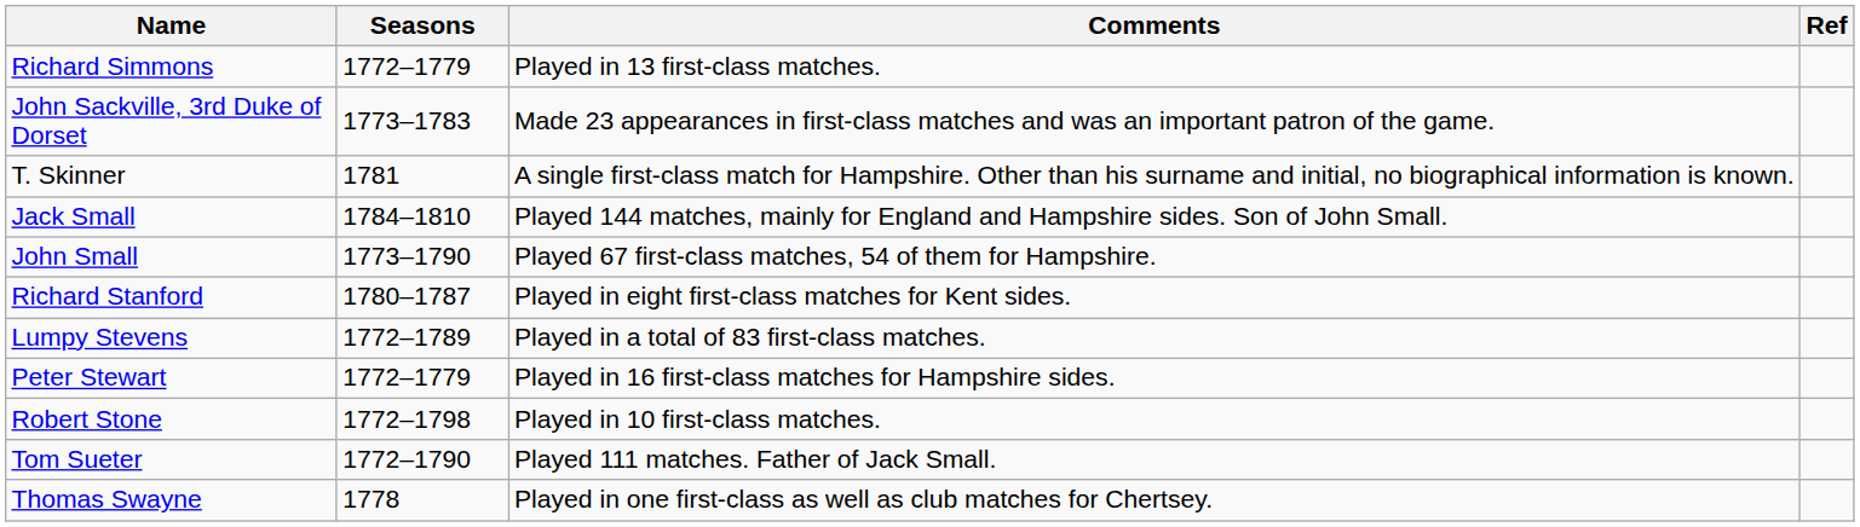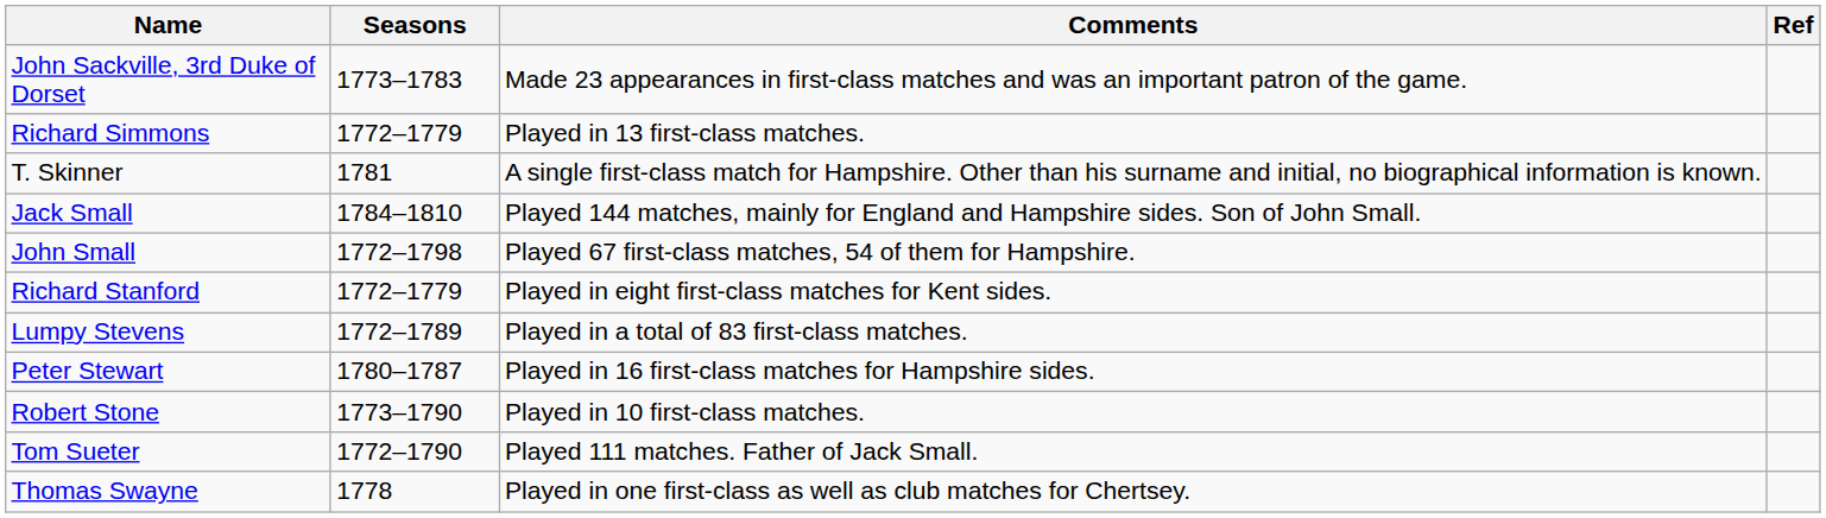 <table class="wikitable">
 <tr>
 <th style="width:200px">Name</th>
 <th style="width: 100px">Seasons</th>
 <th>Comments</th>
 <th>Ref</th>
 </tr>
 <tr>
+<td><a href='#'>John Sackville, 3rd Duke of Dorset</a></td>
+<td>1773–1783</td>
+<td>Made 23 appearances in first-class matches and was an important patron of the game.</td>
+<td></td>
+</tr>
+<tr>
 <td><a href='#'>Richard Simmons</a></td>
 <td>1772–1779</td>
 <td>Played in 13 first-class matches.</td>
-<td></td>
-</tr>
-<tr>
-<td><a href='#'>John Sackville, 3rd Duke of Dorset</a></td>
-<td>1773–1783</td>
-<td>Made 23 appearances in first-class matches and was an important patron of the game.</td>
 <td></td>
 </tr>
 <tr>
 <td>T. Skinner</td>
 <td>1781</td>
 <td>A single first-class match for Hampshire. Other than his surname and initial, no biographical information is known.</td>
 <td></td>
 </tr>
 <tr>
 <td><a href='#'>Jack Small</a></td>
 <td>1784–1810</td>
 <td>Played 144 matches, mainly for England and Hampshire sides. Son of John Small.</td>
 <td></td>
 </tr>
 <tr>
 <td><a href='#'>John Small</a></td>
-<td>1773–1790</td>
+<td>1772–1798</td>
 <td>Played 67 first-class matches, 54 of them for Hampshire.</td>
 <td></td>
 </tr>
 <tr>
 <td><a href='#'>Richard Stanford</a></td>
-<td>1780–1787</td>
+<td>1772–1779</td>
 <td>Played in eight first-class matches for Kent sides.</td>
 <td></td>
 </tr>
 <tr>
 <td><a href='#'>Lumpy Stevens</a></td>
 <td>1772–1789</td>
 <td>Played in a total of 83 first-class matches.</td>
 <td></td>
 </tr>
 <tr>
 <td><a href='#'>Peter Stewart</a></td>
-<td>1772–1779</td>
+<td>1780–1787</td>
 <td>Played in 16 first-class matches for Hampshire sides.</td>
 <td></td>
 </tr>
 <tr>
 <td><a href='#'>Robert Stone</a></td>
-<td>1772–1798</td>
+<td>1773–1790</td>
 <td>Played in 10 first-class matches.</td>
 <td></td>
 </tr>
 <tr>
 <td><a href='#'>Tom Sueter</a></td>
 <td>1772–1790</td>
 <td>Played 111 matches. Father of Jack Small.</td>
 <td></td>
 </tr>
 <tr>
 <td><a href='#'>Thomas Swayne</a></td>
 <td>1778</td>
 <td>Played in one first-class as well as club matches for Chertsey.</td>
 <td></td>
 </tr>
 </table>
